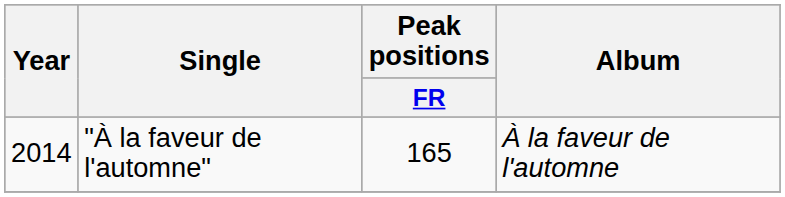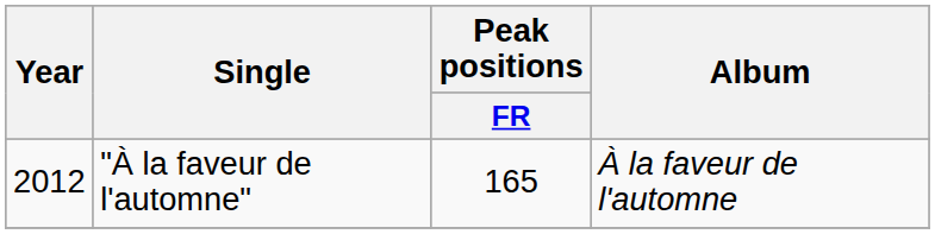 <table class="wikitable">
 <tr>
 <th align="center" rowspan="2" width="10">Year</th>
 <th align="center" rowspan="2" width="160">Single</th>
 <th align="center" colspan="1" width="20">Peak positions</th>
 <th align="center" rowspan="2" width="160">Album</th>
 </tr>
 <tr>
 <th scope="col" style="width:3em;font-size:90%;"><a href='#'>FR</a><br></th>
 </tr>
 <tr>
-<td style="text-align:center;">2014</td>
+<td style="text-align:center;">2012</td>
 <td>"À la faveur de l'automne"</td>
 <td style="text-align:center;">165</td>
 <td><em>À la faveur de l'automne</em></td>
 </tr>
 <tr>
 </tr>
 </table>
